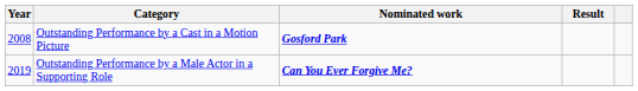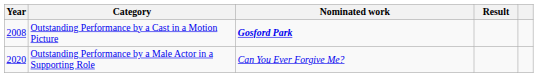 <table class=wikitable>
 <tr>
 <th scope="col" style="width:1em;">Year</th>
 <th scope="col" style="width:33em;">Category</th>
 <th scope="col" style="width:39em;">Nominated work</th>
 <th scope="col" style="width:5em;">Result</th>
 <th scope="col" style="width:2em;"></th>
 </tr>
 <tr>
 <td><a href='#'>2008</a></td>
 <td><a href='#'>Outstanding Performance by a Cast in a Motion Picture</a></td>
 <td><strong><em><a href='#'>Gosford Park</a></em></strong></td>
 <td></td>
 <td style="text-align:center;"></td>
 </tr>
 <tr>
-<td><a href='#'>2019</a></td>
+<td><a href='#'>2020</a></td>
 <td><a href='#'>Outstanding Performance by a Male Actor in a Supporting Role</a></td>
-<td><strong><em><a href='#'>Can You Ever Forgive Me?</a></em></strong></td>
+<td><em><a href='#'>Can You Ever Forgive Me?</a></em></td>
 <td></td>
 <td style="text-align:center;"></td>
 </tr>
 </table>
